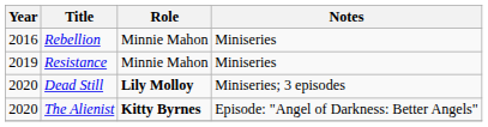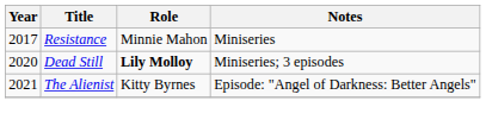 <table class="wikitable unsortable">
 <tr>
 <th>Year</th>
 <th>Title</th>
 <th>Role</th>
 <th>Notes</th>
 </tr>
 <tr>
-<td>2016</td>
-<td><em><a href='#'>Rebellion</a></em></td>
-<td>Minnie Mahon</td>
-<td>Miniseries</td>
-</tr>
-<tr>
-<td>2019</td>
+<td>2017</td>
 <td><em><a href='#'>Resistance</a></em></td>
 <td>Minnie Mahon</td>
 <td>Miniseries</td>
 </tr>
 <tr>
 <td>2020</td>
 <td><em><a href='#'>Dead Still</a></em></td>
 <td><strong>Lily Molloy</strong></td>
 <td>Miniseries; 3 episodes</td>
 </tr>
 <tr>
-<td>2020</td>
+<td>2021</td>
 <td><em><a href='#'>The Alienist</a></em></td>
-<td><strong>Kitty Byrnes</strong></td>
+<td>Kitty Byrnes</td>
 <td>Episode: "Angel of Darkness: Better Angels"</td>
 </tr>
 <tr>
 </tr>
 </table>
